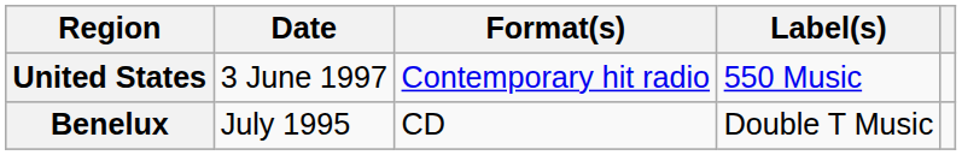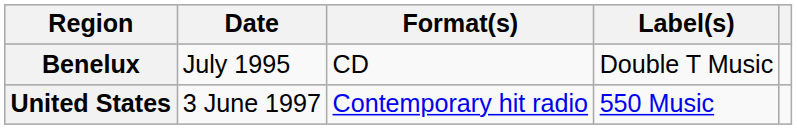 <table class="wikitable plainrowheaders">
 <tr>
 <th scope="col">Region</th>
 <th scope="col">Date</th>
 <th scope="col">Format(s)</th>
 <th scope="col">Label(s)</th>
 <th scope="col"></th>
 </tr>
 <tr>
+<th scope="row">Benelux</th>
+<td>July 1995</td>
+<td>CD</td>
+<td>Double T Music</td>
+<td></td>
+</tr>
+<tr>
 <th scope="row">United States</th>
 <td>3 June 1997</td>
 <td><a href='#'>Contemporary hit radio</a></td>
 <td><a href='#'>550 Music</a></td>
 <td></td>
 </tr>
-<tr>
-<th scope="row">Benelux</th>
-<td>July 1995</td>
-<td>CD</td>
-<td>Double T Music</td>
-<td></td>
-</tr>
 </table>
